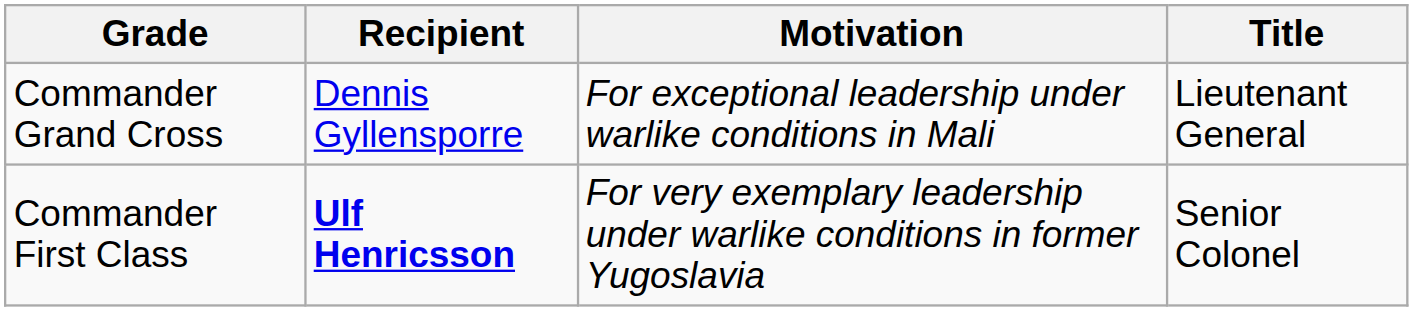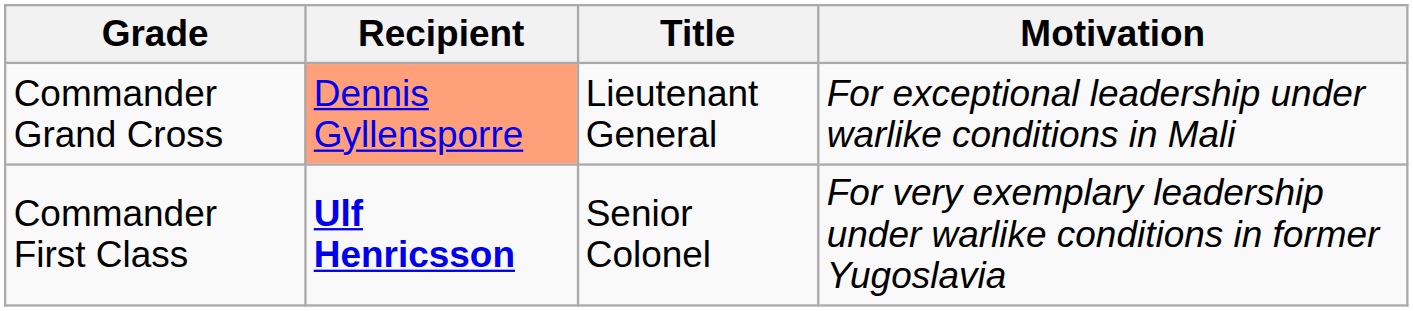 <table class="wikitable">
 <tr>
 <th>Grade</th>
 <th>Recipient</th>
+<th>Title</th>
 <th>Motivation</th>
-<th>Title</th>
 </tr>
 <tr>
 <td>Commander Grand Cross</td>
-<td><a href='#'>Dennis Gyllensporre</a></td>
+<td style="background: lightsalmon;"><a href='#'>Dennis Gyllensporre</a></td>
+<td>Lieutenant General</td>
 <td><em>For exceptional leadership under warlike conditions in Mali</em></td>
-<td>Lieutenant General</td>
 </tr>
 <tr>
 <td>Commander First Class</td>
 <td><strong><a href='#'>Ulf Henricsson</a></strong></td>
+<td>Senior Colonel</td>
 <td><em>For very exemplary leadership under warlike conditions in former Yugoslavia</em></td>
-<td>Senior Colonel</td>
 </tr>
 </table>
